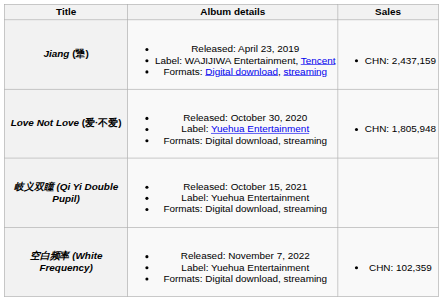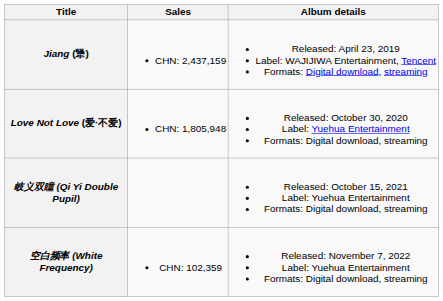 <table class="wikitable plainrowheaders" style="text-align:center;">
 <tr>
 <th scope="col" style="width:12em;">Title</th>
+<th scope="col">Sales</th>
 <th scope="col">Album details</th>
-<th scope="col">Sales</th>
 </tr>
 <tr>
 <th scope="row"><em>Jiang</em> (犟)</th>
+<td><br><ul><li>CHN: 2,437,159</li></ul></td>
 <td><br><ul><li>Released: April 23, 2019</li><li>Label: WAJIJIWA Entertainment, <a href='#'>Tencent</a></li><li>Formats: <a href='#'>Digital download</a>, <a href='#'>streaming</a></li></ul></td>
-<td><br><ul><li>CHN: 2,437,159</li></ul></td>
 </tr>
 <tr>
 <th scope="row"><em>Love Not Love</em> (爱·不爱)</th>
+<td><br><ul><li>CHN: 1,805,948</li></ul></td>
 <td><br><ul><li>Released: October 30, 2020</li><li>Label: <a href='#'>Yuehua Entertainment</a></li><li>Formats: Digital download, streaming</li></ul></td>
-<td><br><ul><li>CHN: 1,805,948</li></ul></td>
 </tr>
 <tr>
 <th scope="row"><em>岐义双瞳 (Qi Yi Double Pupil)</em></th>
+<td></td>
 <td><br><ul><li>Released: October 15, 2021</li><li>Label: Yuehua Entertainment</li><li>Formats: Digital download, streaming</li></ul></td>
-<td></td>
 </tr>
 <tr>
 <th scope="row"><em>空白频率 (White Frequency)</em></th>
+<td><br><ul><li>CHN: 102,359 </li></ul></td>
 <td><br><ul><li>Released: November 7, 2022</li><li>Label: Yuehua Entertainment</li><li>Formats: Digital download, streaming</li></ul></td>
-<td><br><ul><li>CHN: 102,359 </li></ul></td>
 </tr>
 </table>
